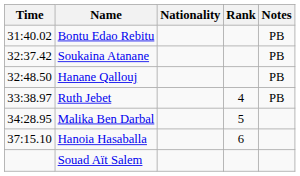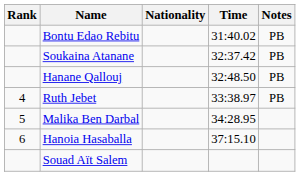 <table class="wikitable sortable" style="text-align:center;font-size:95%">
 <tr>
-<th>Time</th>
+<th>Rank</th>
 <th>Name</th>
 <th>Nationality</th>
-<th>Rank</th>
+<th>Time</th>
 <th>Notes</th>
 </tr>
 <tr>
-<td>31:40.02</td>
+<td></td>
 <td align=left><a href='#'>Bontu Edao Rebitu</a></td>
 <td align=left></td>
-<td></td>
+<td>31:40.02</td>
 <td>PB</td>
 </tr>
 <tr>
-<td>32:37.42</td>
+<td></td>
 <td align=left><a href='#'>Soukaina Atanane</a></td>
 <td align=left></td>
-<td></td>
+<td>32:37.42</td>
 <td>PB</td>
 </tr>
 <tr>
-<td>32:48.50</td>
+<td></td>
 <td align=left><a href='#'>Hanane Qallouj</a></td>
 <td align=left></td>
-<td></td>
+<td>32:48.50</td>
 <td>PB</td>
 </tr>
 <tr>
-<td>33:38.97</td>
+<td>4</td>
 <td align=left><a href='#'>Ruth Jebet</a></td>
 <td align=left></td>
-<td>4</td>
+<td>33:38.97</td>
 <td>PB</td>
 </tr>
 <tr>
-<td>34:28.95</td>
+<td>5</td>
 <td align=left><a href='#'>Malika Ben Darbal</a></td>
 <td align=left></td>
-<td>5</td>
+<td>34:28.95</td>
 <td></td>
 </tr>
 <tr>
-<td>37:15.10</td>
+<td>6</td>
 <td align=left><a href='#'>Hanoia Hasaballa</a></td>
 <td align=left></td>
-<td>6</td>
+<td>37:15.10</td>
 <td></td>
 </tr>
 <tr>
 <td></td>
 <td align=left><a href='#'>Souad Aït Salem</a></td>
 <td align=left></td>
 <td></td>
 <td></td>
 </tr>
 </table>
